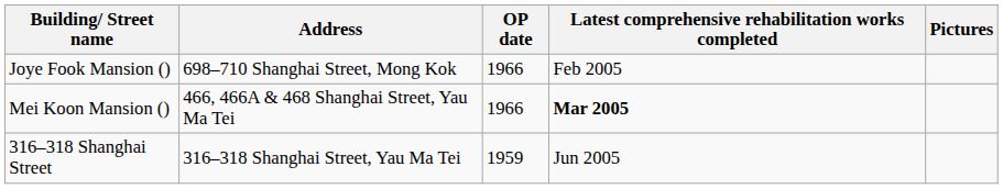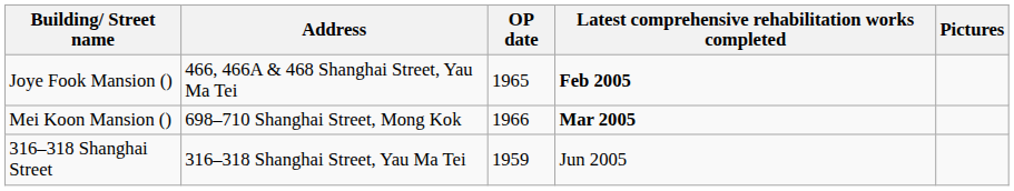 <table class="wikitable">
 <tr>
 <th>Building/ Street name</th>
 <th>Address</th>
 <th>OP date</th>
 <th>Latest comprehensive rehabilitation works completed</th>
 <th>Pictures</th>
 </tr>
 <tr>
 <td>Joye Fook Mansion ()</td>
-<td>698–710 Shanghai Street, Mong Kok</td>
-<td>1966</td>
-<td>Feb 2005</td>
+<td>466, 466A & 468 Shanghai Street, Yau Ma Tei</td>
+<td>1965</td>
+<td><strong>Feb 2005</strong></td>
 <td></td>
 </tr>
 <tr>
 <td>Mei Koon Mansion ()</td>
-<td>466, 466A & 468 Shanghai Street, Yau Ma Tei</td>
+<td>698–710 Shanghai Street, Mong Kok</td>
 <td>1966</td>
 <td><strong>Mar 2005</strong></td>
 <td></td>
 </tr>
 <tr>
 <td>316–318 Shanghai Street</td>
 <td>316–318 Shanghai Street, Yau Ma Tei</td>
 <td>1959</td>
 <td>Jun 2005</td>
 <td></td>
 </tr>
 </table>
